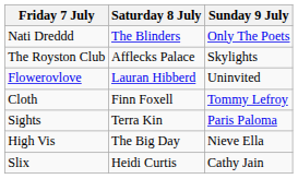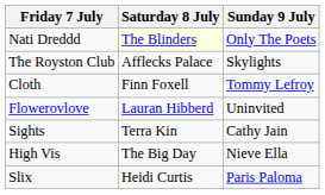 <table class="wikitable">
 <tr>
 <th>Friday 7 July</th>
 <th>Saturday 8 July</th>
 <th>Sunday 9 July</th>
 </tr>
 <tr>
 <td>Nati Dreddd</td>
-<td><a href='#'>The Blinders</a></td>
+<td style="background: lightyellow;"><a href='#'>The Blinders</a></td>
 <td><a href='#'>Only The Poets</a></td>
 </tr>
 <tr>
 <td>The Royston Club</td>
 <td>Afflecks Palace</td>
 <td>Skylights</td>
 </tr>
 <tr>
+<td>Cloth</td>
+<td>Finn Foxell</td>
+<td><a href='#'>Tommy Lefroy</a></td>
+</tr>
+<tr>
 <td><a href='#'>Flowerovlove</a></td>
 <td><a href='#'>Lauran Hibberd</a></td>
 <td>Uninvited</td>
 </tr>
 <tr>
-<td>Cloth</td>
-<td>Finn Foxell</td>
-<td><a href='#'>Tommy Lefroy</a></td>
-</tr>
-<tr>
 <td>Sights</td>
 <td>Terra Kin</td>
-<td><a href='#'>Paris Paloma</a></td>
+<td>Cathy Jain</td>
 </tr>
 <tr>
 <td>High Vis</td>
 <td>The Big Day</td>
 <td>Nieve Ella</td>
 </tr>
 <tr>
 <td>Slix</td>
 <td>Heidi Curtis</td>
-<td>Cathy Jain</td>
+<td><a href='#'>Paris Paloma</a></td>
 </tr>
 </table>
